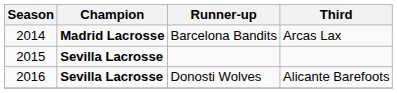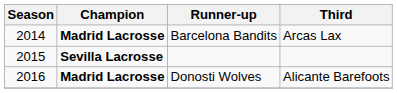 <table class="wikitable">
 <tr>
 <th>Season</th>
 <th>Champion</th>
 <th>Runner-up</th>
 <th>Third</th>
 </tr>
 <tr>
 <td align=center>2014</td>
 <td><strong>Madrid Lacrosse</strong></td>
 <td>Barcelona Bandits</td>
 <td>Arcas Lax</td>
 </tr>
 <tr>
 <td align=center>2015</td>
 <td><strong>Sevilla Lacrosse</strong></td>
 <td></td>
 <td></td>
 </tr>
 <tr>
 <td align=center>2016</td>
-<td><strong>Sevilla Lacrosse</strong></td>
+<td><strong>Madrid Lacrosse</strong></td>
 <td>Donosti Wolves</td>
 <td>Alicante Barefoots</td>
 </tr>
 <tr>
 </tr>
 </table>
